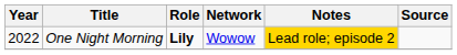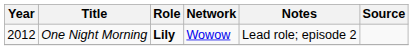 <table class="wikitable">
 <tr>
 <th>Year</th>
 <th>Title</th>
 <th>Role</th>
 <th>Network</th>
 <th>Notes</th>
 <th>Source</th>
 </tr>
 <tr>
-<td>2022</td>
+<td>2012</td>
 <td><em>One Night Morning</em></td>
 <td><strong>Lily</strong></td>
 <td><a href='#'>Wowow</a></td>
-<td style="background: gold;">Lead role; episode 2</td>
+<td>Lead role; episode 2</td>
 <td></td>
 </tr>
 <tr>
 </tr>
 </table>
